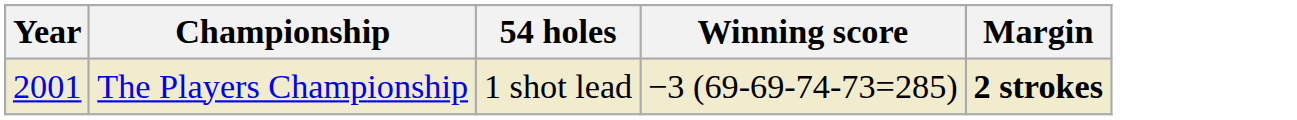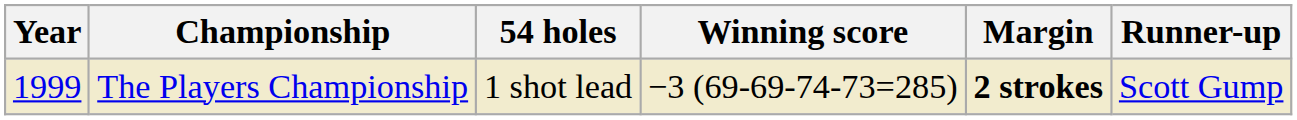 <table class="wikitable">
 <tr>
 <th>Year</th>
 <th>Championship</th>
 <th>54 holes</th>
 <th>Winning score</th>
 <th>Margin</th>
+<th>Runner-up</th>
 </tr>
 <tr style="background:#f2ecce;">
-<td><a href='#'>2001</a></td>
+<td><a href='#'>1999</a></td>
 <td><a href='#'>The Players Championship</a></td>
 <td>1 shot lead</td>
 <td>−3 (69-69-74-73=285)</td>
 <td><strong>2 strokes</strong></td>
+<td> <a href='#'>Scott Gump</a></td>
 </tr>
 </table>
